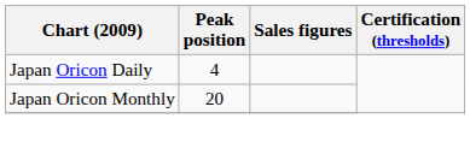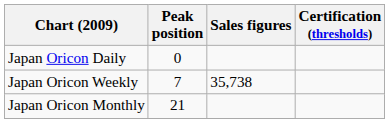 <table class="wikitable sortable">
 <tr>
 <th>Chart (2009)</th>
 <th>Peak<br>position</th>
 <th>Sales figures</th>
 <th>Certification<br><small>(<a href='#'>thresholds</a>)</small></th>
 </tr>
 <tr>
 <td>Japan <a href='#'>Oricon</a> Daily</td>
-<td align="center">4</td>
+<td align="center">0</td>
+<td></td>
+</tr>
+<tr>
+<td>Japan Oricon Weekly</td>
+<td align="center">7</td>
+<td>35,738</td>
 <td></td>
 </tr>
 <tr>
 <td>Japan Oricon Monthly</td>
-<td align="center">20</td>
+<td align="center">21</td>
 <td></td>
 </tr>
 <tr>
 </tr>
 </table>
